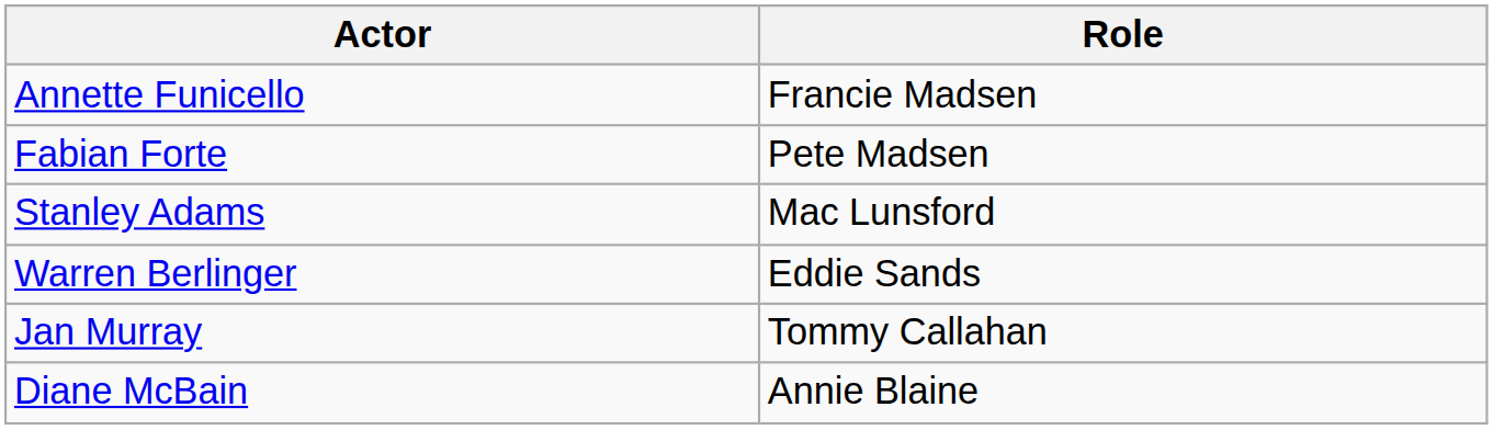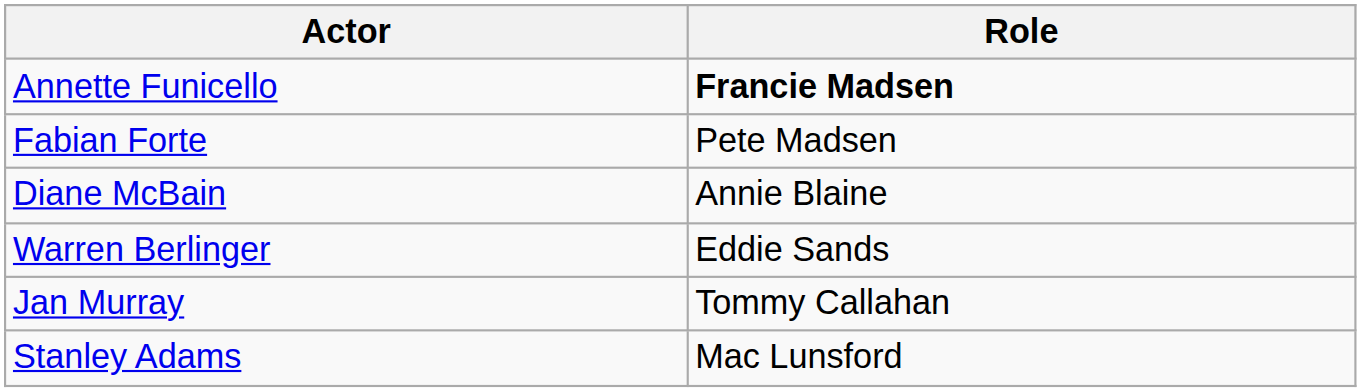 <table class="wikitable" width="50%">
 <tr style="background:#CCCCCC;">
 <th>Actor</th>
 <th>Role</th>
 </tr>
 <tr>
 <td><a href='#'>Annette Funicello</a></td>
-<td>Francie Madsen</td>
+<td><strong>Francie Madsen</strong></td>
 </tr>
 <tr>
 <td><a href='#'>Fabian Forte</a></td>
 <td>Pete Madsen</td>
 </tr>
 <tr>
-<td><a href='#'>Stanley Adams</a></td>
-<td>Mac Lunsford</td>
+<td><a href='#'>Diane McBain</a></td>
+<td>Annie Blaine</td>
 </tr>
 <tr>
 <td><a href='#'>Warren Berlinger</a></td>
 <td>Eddie Sands</td>
 </tr>
 <tr>
 <td><a href='#'>Jan Murray</a></td>
 <td>Tommy Callahan</td>
 </tr>
 <tr>
-<td><a href='#'>Diane McBain</a></td>
-<td>Annie Blaine</td>
+<td><a href='#'>Stanley Adams</a></td>
+<td>Mac Lunsford</td>
 </tr>
 </table>
